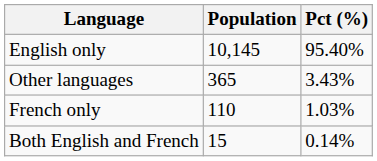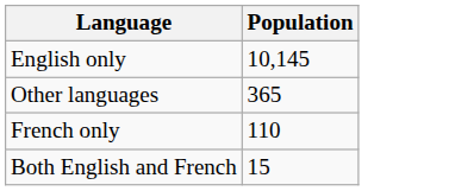 <table class="wikitable">
 <tr>
 <th>Language</th>
 <th>Population</th>
-<th>Pct (%)</th>
 </tr>
 <tr>
 <td>English only</td>
 <td>10,145</td>
-<td>95.40%</td>
 </tr>
 <tr>
 <td>Other languages</td>
 <td>365</td>
-<td>3.43%</td>
 </tr>
 <tr>
 <td>French only</td>
 <td>110</td>
-<td>1.03%</td>
 </tr>
 <tr>
 <td>Both English and French</td>
 <td>15</td>
-<td>0.14%</td>
 </tr>
 </table>
